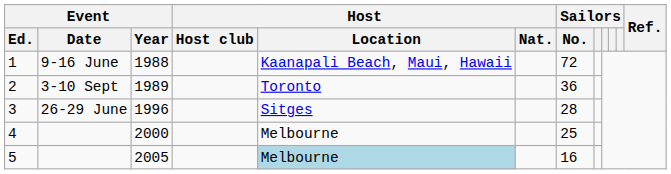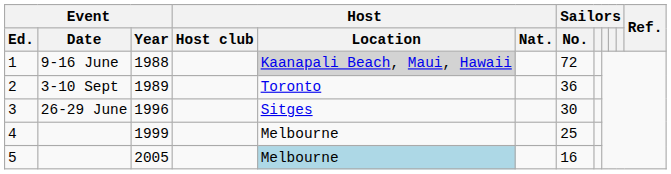 <table class="wikitable">
 <tr>
 <th colspan=3>Event</th>
 <th colspan=3>Host</th>
 <th colspan=5>Sailors</th>
 <th rowspan=2>Ref.</th>
 </tr>
 <tr>
 <th>Ed.</th>
 <th>Date</th>
 <th>Year</th>
 <th>Host club</th>
 <th>Location</th>
 <th>Nat.</th>
 <th>No.</th>
 <th></th>
 <th></th>
 <th></th>
 <th></th>
 </tr>
 <tr>
 <td>1</td>
 <td>9-16 June</td>
 <td>1988</td>
 <td></td>
-<td><a href='#'>Kaanapali Beach</a>, <a href='#'>Maui</a>, <a href='#'>Hawaii</a></td>
+<td style="background: lightgrey;"><a href='#'>Kaanapali Beach</a>, <a href='#'>Maui</a>, <a href='#'>Hawaii</a></td>
 <td></td>
 <td>72</td>
 <td></td>
 </tr>
 <tr>
 <td>2</td>
 <td>3-10 Sept</td>
 <td>1989</td>
 <td></td>
 <td><a href='#'>Toronto</a></td>
 <td></td>
 <td>36</td>
 <td></td>
 </tr>
 <tr>
 <td>3</td>
 <td>26-29 June</td>
 <td>1996</td>
 <td></td>
 <td><a href='#'>Sitges</a></td>
 <td></td>
-<td>28</td>
+<td>30</td>
 <td></td>
 </tr>
 <tr>
 <td>4</td>
 <td></td>
-<td>2000</td>
+<td>1999</td>
 <td></td>
 <td>Melbourne</td>
 <td></td>
 <td>25</td>
 <td></td>
 </tr>
 <tr>
 <td>5</td>
 <td></td>
 <td>2005</td>
 <td></td>
 <td style="background: lightblue;">Melbourne</td>
 <td></td>
 <td>16</td>
 <td></td>
 </tr>
 </table>
